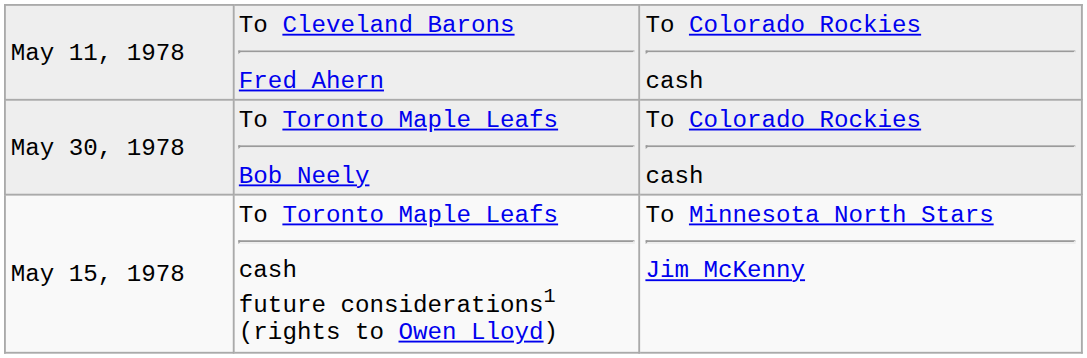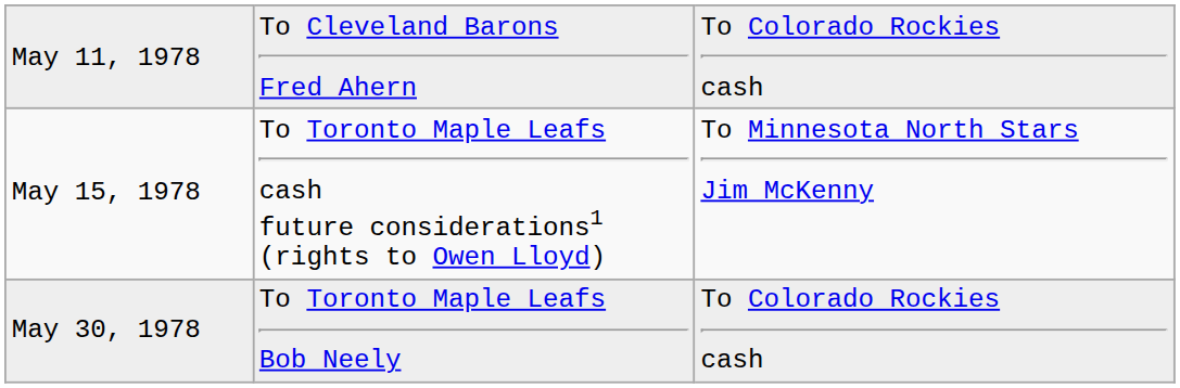 <table class="wikitable" style="border:1px solid #999; width:580px;">
 <tr style="background:#eee;">
 <td>May 11, 1978</td>
 <td valign="top">To <a href='#'>Cleveland Barons</a><hr><a href='#'>Fred Ahern</a></td>
-<td valign="top">To <a href='#'>Colorado Rockies</a><hr>cash</td>
-</tr>
-<tr style="background:#eee;">
-<td>May 30, 1978</td>
-<td valign="top">To <a href='#'>Toronto Maple Leafs</a><hr><a href='#'>Bob Neely</a></td>
 <td valign="top">To <a href='#'>Colorado Rockies</a><hr>cash</td>
 </tr>
 <tr>
 <td>May 15, 1978</td>
 <td valign="top">To <a href='#'>Toronto Maple Leafs</a><hr>cash<br>future considerations<sup>1</sup><br>(rights to <a href='#'>Owen Lloyd</a>)</td>
 <td valign="top">To <a href='#'>Minnesota North Stars</a><hr><a href='#'>Jim McKenny</a></td>
 </tr>
+<tr style="background:#eee;">
+<td>May 30, 1978</td>
+<td valign="top">To <a href='#'>Toronto Maple Leafs</a><hr><a href='#'>Bob Neely</a></td>
+<td valign="top">To <a href='#'>Colorado Rockies</a><hr>cash</td>
+</tr>
 </table>
